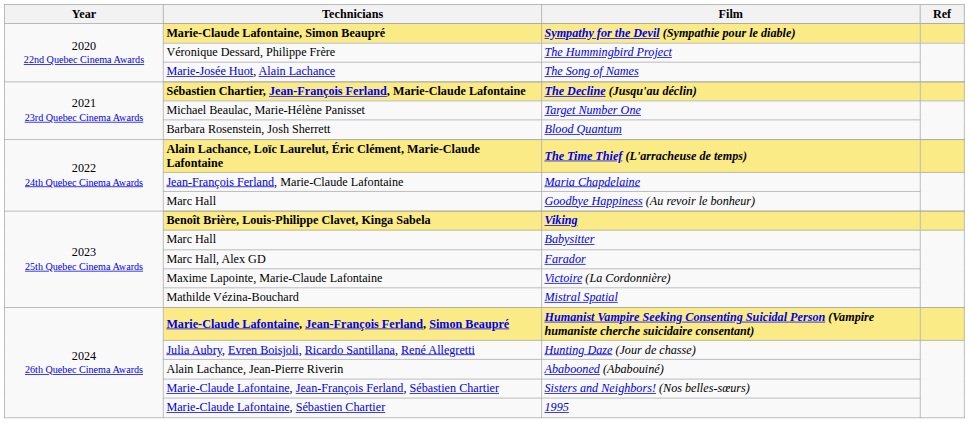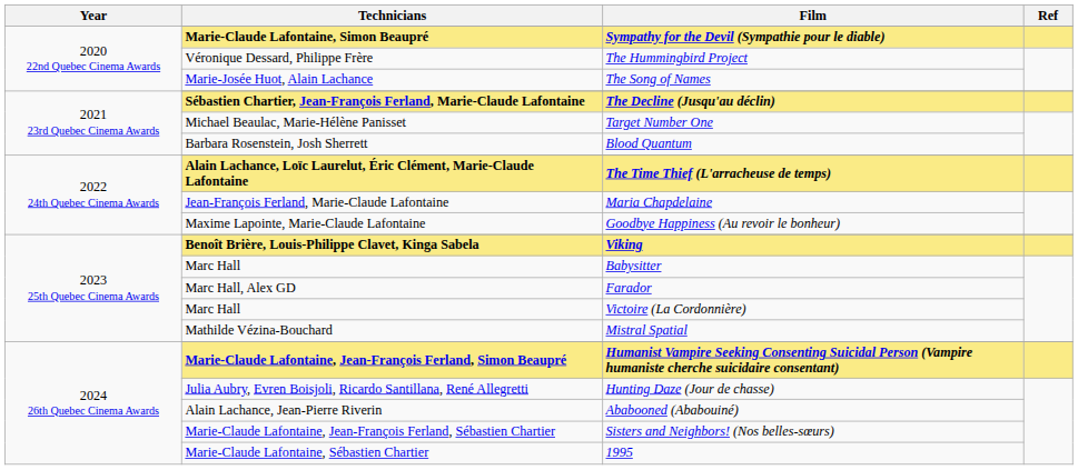 <table class="wikitable" style="width:100%;">
 <tr style="background:#bebebe;">
 <th style="width:8%;">Year</th>
 <th style="width:19%;">Technicians</th>
 <th style="width:19%;">Film</th>
 <th style="width:2%;">Ref</th>
 </tr>
 <tr>
 <td rowspan="4" align="center">2020 <br> <small><a href='#'>22nd Quebec Cinema Awards</a></small></td>
 </tr>
 <tr style="background:#FAEB86">
 <td><strong>Marie-Claude Lafontaine, Simon Beaupré</strong></td>
 <td><strong><em><a href='#'>Sympathy for the Devil</a> (Sympathie pour le diable)</em></strong></td>
 <td></td>
 </tr>
 <tr>
 <td>Véronique Dessard, Philippe Frère</td>
 <td><em><a href='#'>The Hummingbird Project</a></em></td>
 <td rowspan=2></td>
 </tr>
 <tr>
 <td><a href='#'>Marie-Josée Huot</a>, <a href='#'>Alain Lachance</a></td>
 <td><em><a href='#'>The Song of Names</a></em></td>
 </tr>
 <tr>
 <td rowspan="4" align="center">2021<br><small><a href='#'>23rd Quebec Cinema Awards</a></small></td>
 </tr>
 <tr style="background:#FAEB86">
 <td><strong>Sébastien Chartier, <a href='#'>Jean-François Ferland</a>, Marie-Claude Lafontaine</strong></td>
 <td><strong><em><a href='#'>The Decline</a> (Jusqu'au déclin)</em></strong></td>
 <td></td>
 </tr>
 <tr>
 <td>Michael Beaulac, Marie-Hélène Panisset</td>
 <td><em><a href='#'>Target Number One</a></em></td>
 <td rowspan=2></td>
 </tr>
 <tr>
 <td>Barbara Rosenstein, Josh Sherrett</td>
 <td><em><a href='#'>Blood Quantum</a></em></td>
 </tr>
 <tr>
 <td rowspan="4" align="center">2022<br><small><a href='#'>24th Quebec Cinema Awards</a></small></td>
 </tr>
 <tr style="background:#FAEB86">
 <td><strong>Alain Lachance, Loïc Laurelut, Éric Clément, Marie-Claude Lafontaine</strong></td>
 <td><strong><em><a href='#'>The Time Thief</a> (L'arracheuse de temps)</em></strong></td>
 <td></td>
 </tr>
 <tr>
 <td><a href='#'>Jean-François Ferland</a>, Marie-Claude Lafontaine</td>
 <td><em><a href='#'>Maria Chapdelaine</a></em></td>
 <td rowspan=2></td>
 </tr>
 <tr>
-<td>Marc Hall</td>
+<td>Maxime Lapointe, Marie-Claude Lafontaine</td>
 <td><em><a href='#'>Goodbye Happiness</a> (Au revoir le bonheur)</em></td>
 </tr>
 <tr>
 <td rowspan="6" align="center">2023<br><small><a href='#'>25th Quebec Cinema Awards</a></small></td>
 </tr>
 <tr style="background:#FAEB86">
 <td><strong>Benoît Brière, Louis-Philippe Clavet, Kinga Sabela</strong></td>
 <td><strong><em><a href='#'>Viking</a></em></strong></td>
 <td></td>
 </tr>
 <tr>
 <td>Marc Hall</td>
 <td><em><a href='#'>Babysitter</a></em></td>
 <td rowspan=4></td>
 </tr>
 <tr>
 <td>Marc Hall, Alex GD</td>
 <td><em><a href='#'>Farador</a></em></td>
 </tr>
 <tr>
-<td>Maxime Lapointe, Marie-Claude Lafontaine</td>
+<td>Marc Hall</td>
 <td><em><a href='#'>Victoire</a> (La Cordonnière)</em></td>
 </tr>
 <tr>
 <td>Mathilde Vézina-Bouchard</td>
 <td><em><a href='#'>Mistral Spatial</a></em></td>
 </tr>
 <tr>
 <td rowspan="6" align="center">2024<br><small><a href='#'>26th Quebec Cinema Awards</a></small></td>
 </tr>
 <tr style="background:#FAEB86">
 <td><strong><a href='#'>Marie-Claude Lafontaine</a>, <a href='#'>Jean-François Ferland</a>, <a href='#'>Simon Beaupré</a></strong></td>
 <td><strong><em><a href='#'>Humanist Vampire Seeking Consenting Suicidal Person</a> (Vampire humaniste cherche suicidaire consentant)</em></strong></td>
 <td></td>
 </tr>
 <tr>
 <td><a href='#'>Julia Aubry</a>, <a href='#'>Evren Boisjoli</a>, <a href='#'>Ricardo Santillana</a>, <a href='#'>René Allegretti</a></td>
 <td><em><a href='#'>Hunting Daze</a> (Jour de chasse)</em></td>
 <td rowspan=4></td>
 </tr>
 <tr>
 <td>Alain Lachance, Jean-Pierre Riverin</td>
 <td><em><a href='#'>Ababooned</a> (Ababouiné)</em></td>
 </tr>
 <tr>
 <td><a href='#'>Marie-Claude Lafontaine</a>, <a href='#'>Jean-François Ferland</a>, <a href='#'>Sébastien Chartier</a></td>
 <td><em><a href='#'>Sisters and Neighbors!</a> (Nos belles-sœurs)</em></td>
 </tr>
 <tr>
 <td><a href='#'>Marie-Claude Lafontaine</a>, <a href='#'>Sébastien Chartier</a></td>
 <td><em><a href='#'>1995</a></em></td>
 </tr>
 </table>
